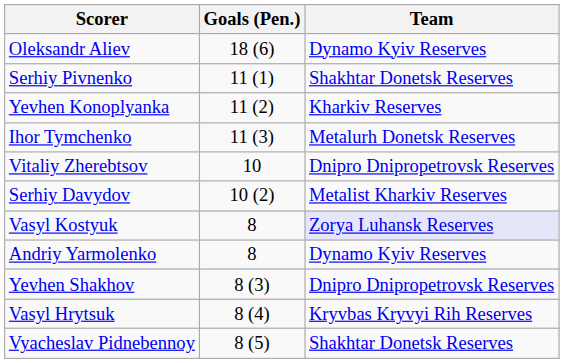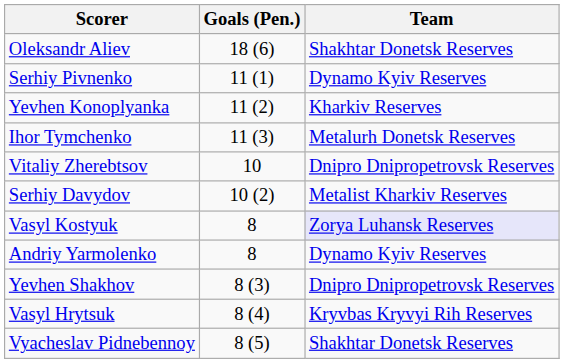 <table class="wikitable">
 <tr>
 <th>Scorer</th>
 <th>Goals (Pen.)</th>
 <th>Team</th>
 </tr>
 <tr>
 <td> <a href='#'>Oleksandr Aliev</a></td>
 <td align=center>18 (6)</td>
-<td><a href='#'>Dynamo Kyiv Reserves</a></td>
+<td><a href='#'>Shakhtar Donetsk Reserves</a></td>
 </tr>
 <tr>
 <td> <a href='#'>Serhiy Pivnenko</a></td>
 <td align=center>11 (1)</td>
-<td><a href='#'>Shakhtar Donetsk Reserves</a></td>
+<td><a href='#'>Dynamo Kyiv Reserves</a></td>
 </tr>
 <tr>
 <td> <a href='#'>Yevhen Konoplyanka</a></td>
 <td align=center>11 (2)</td>
 <td><a href='#'>Kharkiv Reserves</a></td>
 </tr>
 <tr>
 <td> <a href='#'>Ihor Tymchenko</a></td>
 <td align=center>11 (3)</td>
 <td><a href='#'>Metalurh Donetsk Reserves</a></td>
 </tr>
 <tr>
 <td> <a href='#'>Vitaliy Zherebtsov</a></td>
 <td align=center>10</td>
 <td><a href='#'>Dnipro Dnipropetrovsk Reserves</a></td>
 </tr>
 <tr>
 <td> <a href='#'>Serhiy Davydov</a></td>
 <td align=center>10 (2)</td>
 <td><a href='#'>Metalist Kharkiv Reserves</a></td>
 </tr>
 <tr>
 <td> <a href='#'>Vasyl Kostyuk</a></td>
 <td align=center>8</td>
 <td style="background: lavender;"><a href='#'>Zorya Luhansk Reserves</a></td>
 </tr>
 <tr>
 <td> <a href='#'>Andriy Yarmolenko</a></td>
 <td align=center>8</td>
 <td><a href='#'>Dynamo Kyiv Reserves</a></td>
 </tr>
 <tr>
 <td> <a href='#'>Yevhen Shakhov</a></td>
 <td align=center>8 (3)</td>
 <td><a href='#'>Dnipro Dnipropetrovsk Reserves</a></td>
 </tr>
 <tr>
 <td> <a href='#'>Vasyl Hrytsuk</a></td>
 <td align=center>8 (4)</td>
 <td><a href='#'>Kryvbas Kryvyi Rih Reserves</a></td>
 </tr>
 <tr>
 <td> <a href='#'>Vyacheslav Pidnebennoy</a></td>
 <td align=center>8 (5)</td>
 <td><a href='#'>Shakhtar Donetsk Reserves</a></td>
 </tr>
 </table>
